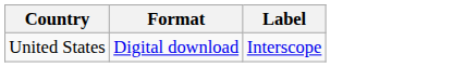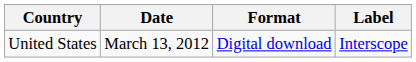 <table class="wikitable">
 <tr>
 <th>Country</th>
+<th>Date</th>
 <th>Format</th>
 <th>Label</th>
 </tr>
 <tr>
 <td>United States</td>
+<td>March 13, 2012</td>
 <td><a href='#'>Digital download</a></td>
 <td><a href='#'>Interscope</a></td>
 </tr>
 </table>
